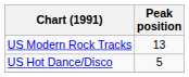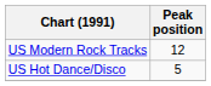 <table class="wikitable">
 <tr>
 <th align="left">Chart (1991)</th>
 <th align="left">Peak<br>position</th>
 </tr>
 <tr>
 <td align="left"><a href='#'>US Modern Rock Tracks</a></td>
-<td align="center">13</td>
+<td align="center">12</td>
 </tr>
 <tr>
 <td align="left"><a href='#'>US Hot Dance/Disco</a></td>
 <td align="center">5</td>
 </tr>
 <tr>
 </tr>
 </table>
